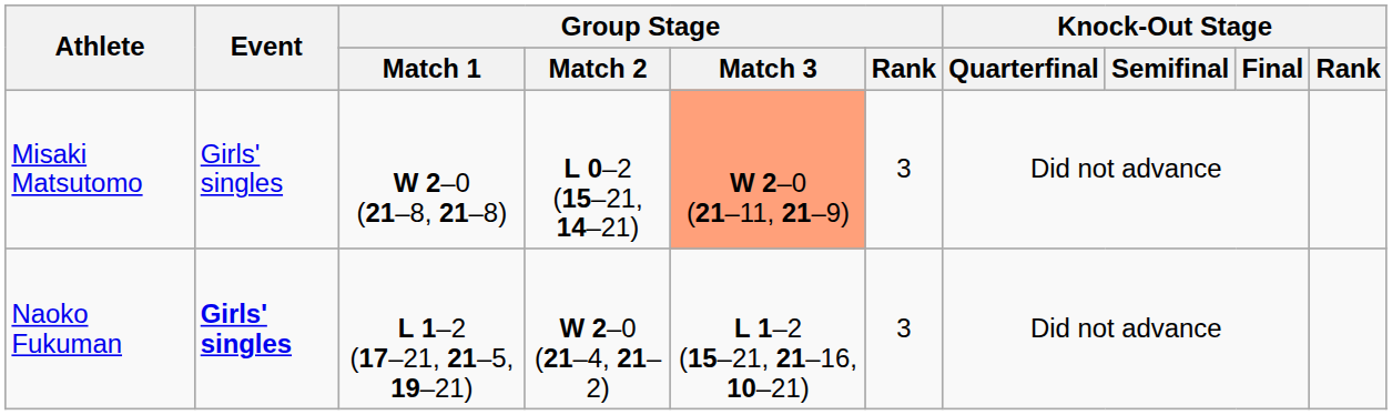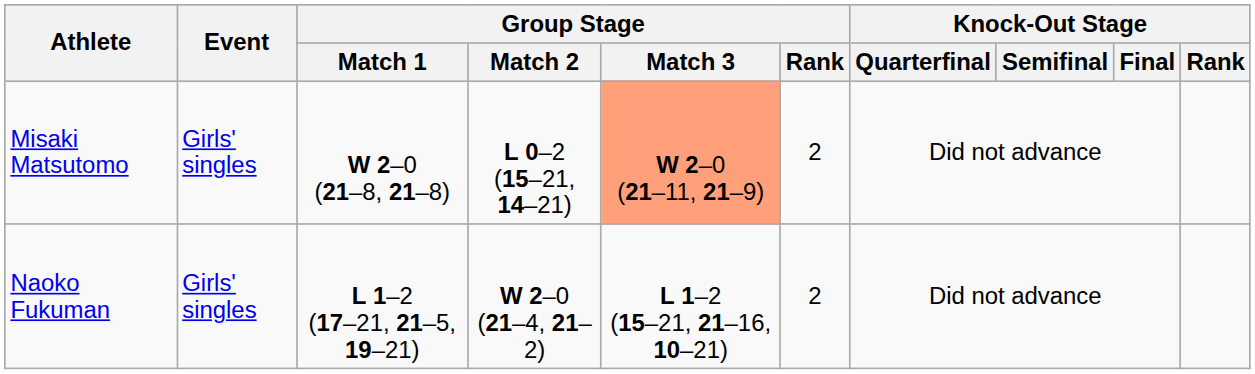 <table class="wikitable" width="85%" style="text-align:left; font-size:90%">
 <tr>
 <th rowspan=2>Athlete</th>
 <th rowspan=2>Event</th>
 <th colspan=4>Group Stage</th>
 <th colspan=4>Knock-Out Stage</th>
 </tr>
 <tr>
 <th>Match 1</th>
 <th>Match 2</th>
 <th>Match 3</th>
 <th>Rank</th>
 <th>Quarterfinal</th>
 <th>Semifinal</th>
 <th>Final</th>
 <th>Rank</th>
 </tr>
 <tr>
 <td><a href='#'>Misaki Matsutomo</a></td>
 <td><a href='#'>Girls' singles</a></td>
 <td align=center> <br><br><strong>W</strong> <strong>2</strong>–0 <br> (<strong>21</strong>–8, <strong>21</strong>–8)</td>
 <td align=center> <br><br><strong>L</strong> <strong>0</strong>–2 <br> (<strong>15</strong>–21, <strong>14</strong>–21)</td>
 <td align=center style="background: lightsalmon;"> <br><br><strong>W</strong> <strong>2</strong>–0 <br> (<strong>21</strong>–11, <strong>21</strong>–9)</td>
-<td align=center>3</td>
+<td align=center>2</td>
 <td colspan="3" align=center>Did not advance</td>
 <td align=center></td>
 </tr>
 <tr>
 <td><a href='#'>Naoko Fukuman</a></td>
-<td><strong><a href='#'>Girls' singles</a></strong></td>
+<td><a href='#'>Girls' singles</a></td>
 <td align=center> <br><br><strong>L</strong> <strong>1</strong>–2 <br> (<strong>17</strong>–21, <strong>21</strong>–5, <strong>19</strong>–21)</td>
 <td align=center> <br><br><strong>W</strong> <strong>2</strong>–0 <br> (<strong>21</strong>–4, <strong>21</strong>–2)</td>
 <td align=center> <br><br><strong>L</strong> <strong>1</strong>–2 <br> (<strong>15</strong>–21, <strong>21</strong>–16, <strong>10</strong>–21)</td>
-<td align=center>3</td>
+<td align=center>2</td>
 <td colspan="3" align=center>Did not advance</td>
 <td align=center></td>
 </tr>
 </table>
